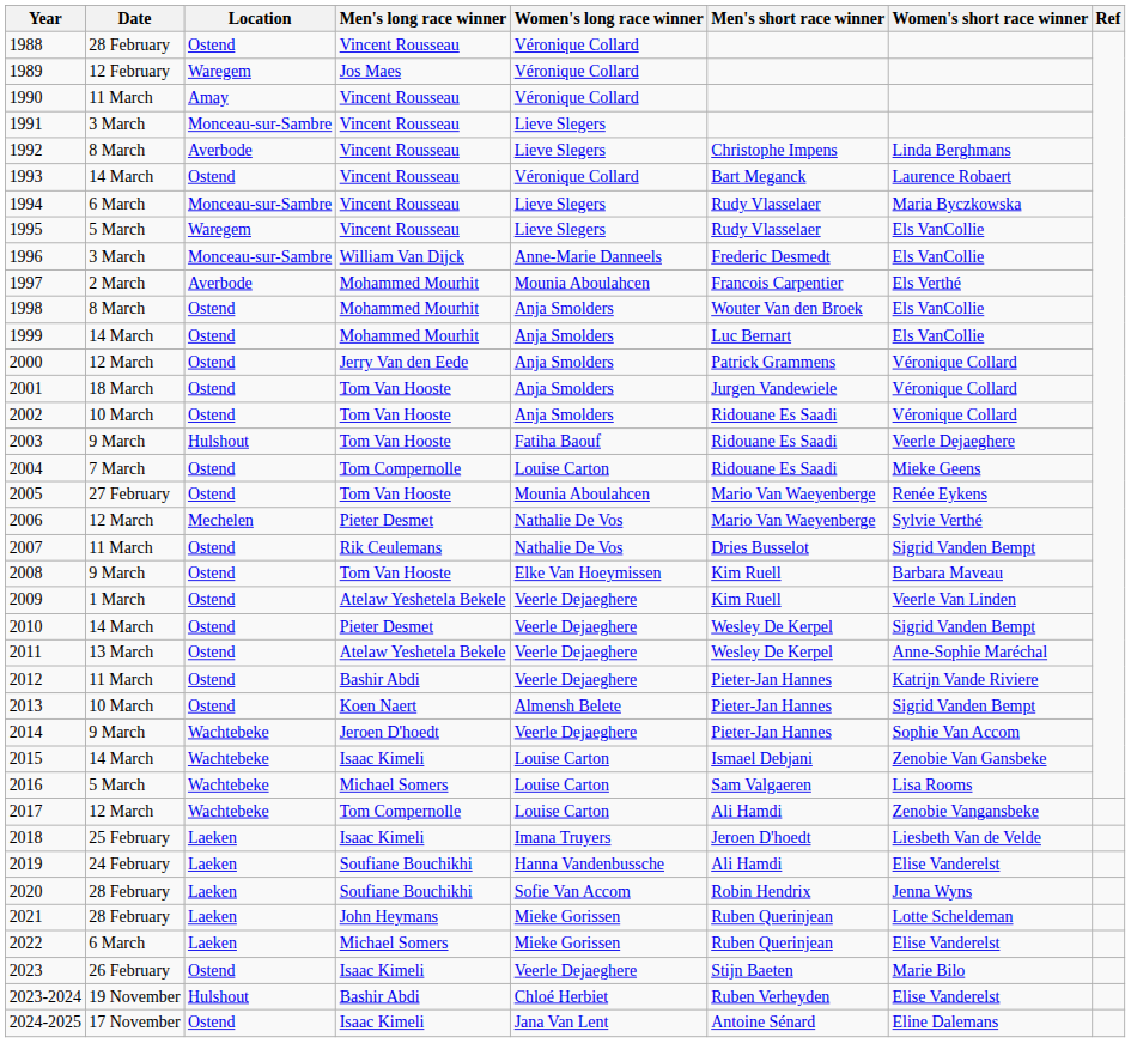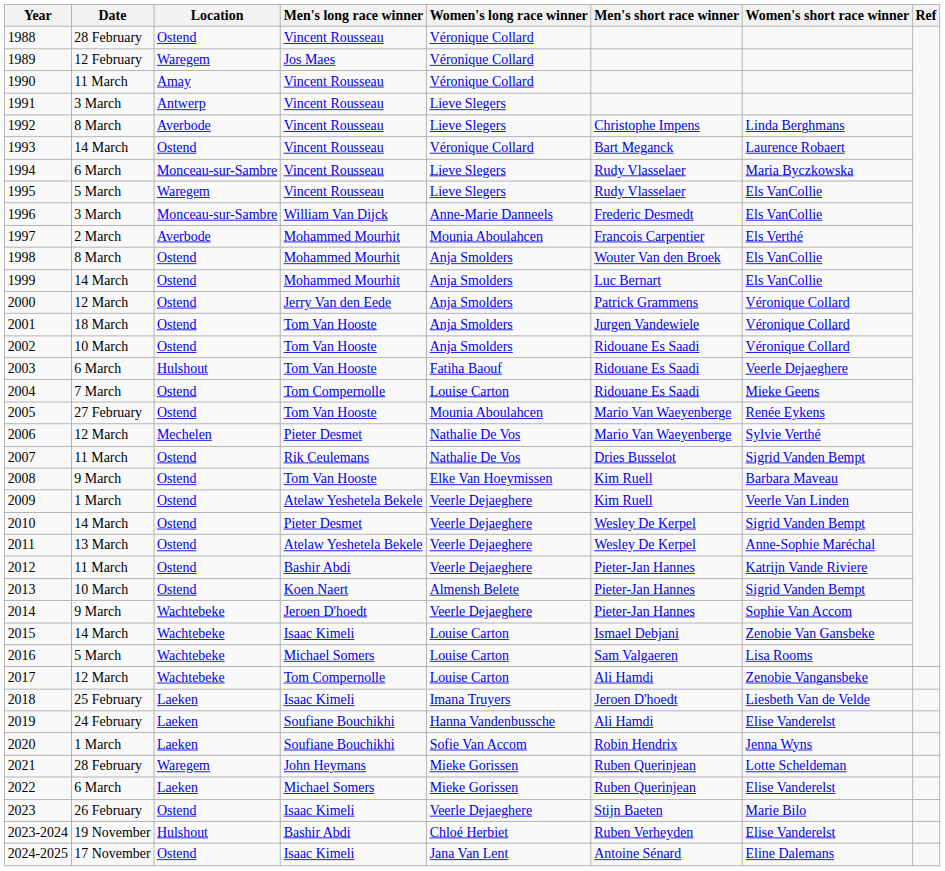 <table class="wikitable">
 <tr>
 <th>Year</th>
 <th>Date</th>
 <th>Location</th>
 <th>Men's long race winner</th>
 <th>Women's long race winner</th>
 <th>Men's short race winner</th>
 <th>Women's short race winner</th>
 <th>Ref</th>
 </tr>
 <tr>
 <td>1988</td>
 <td>28 February</td>
 <td><a href='#'>Ostend</a></td>
 <td><a href='#'>Vincent Rousseau</a></td>
 <td><a href='#'>Véronique Collard</a></td>
 <td></td>
 <td></td>
 </tr>
 <tr>
 <td>1989</td>
 <td>12 February</td>
 <td><a href='#'>Waregem</a></td>
 <td><a href='#'>Jos Maes</a></td>
 <td><a href='#'>Véronique Collard</a></td>
 <td></td>
 <td></td>
 </tr>
 <tr>
 <td>1990</td>
 <td>11 March</td>
 <td><a href='#'>Amay</a></td>
 <td><a href='#'>Vincent Rousseau</a></td>
 <td><a href='#'>Véronique Collard</a></td>
 <td></td>
 <td></td>
 </tr>
 <tr>
 <td>1991</td>
 <td>3 March</td>
-<td><a href='#'>Monceau-sur-Sambre</a></td>
+<td><a href='#'>Antwerp</a></td>
 <td><a href='#'>Vincent Rousseau</a></td>
 <td><a href='#'>Lieve Slegers</a></td>
 <td></td>
 <td></td>
 </tr>
 <tr>
 <td>1992</td>
 <td>8 March</td>
 <td><a href='#'>Averbode</a></td>
 <td><a href='#'>Vincent Rousseau</a></td>
 <td><a href='#'>Lieve Slegers</a></td>
 <td><a href='#'>Christophe Impens</a></td>
 <td><a href='#'>Linda Berghmans</a></td>
 </tr>
 <tr>
 <td>1993</td>
 <td>14 March</td>
 <td><a href='#'>Ostend</a></td>
 <td><a href='#'>Vincent Rousseau</a></td>
 <td><a href='#'>Véronique Collard</a></td>
 <td><a href='#'>Bart Meganck</a></td>
 <td><a href='#'>Laurence Robaert</a></td>
 </tr>
 <tr>
 <td>1994</td>
 <td>6 March</td>
 <td><a href='#'>Monceau-sur-Sambre</a></td>
 <td><a href='#'>Vincent Rousseau</a></td>
 <td><a href='#'>Lieve Slegers</a></td>
 <td><a href='#'>Rudy Vlasselaer</a></td>
 <td><a href='#'>Maria Byczkowska</a></td>
 </tr>
 <tr>
 <td>1995</td>
 <td>5 March</td>
 <td><a href='#'>Waregem</a></td>
 <td><a href='#'>Vincent Rousseau</a></td>
 <td><a href='#'>Lieve Slegers</a></td>
 <td><a href='#'>Rudy Vlasselaer</a></td>
 <td><a href='#'>Els VanCollie</a></td>
 </tr>
 <tr>
 <td>1996</td>
 <td>3 March</td>
 <td><a href='#'>Monceau-sur-Sambre</a></td>
 <td><a href='#'>William Van Dijck</a></td>
 <td><a href='#'>Anne-Marie Danneels</a></td>
 <td><a href='#'>Frederic Desmedt</a></td>
 <td><a href='#'>Els VanCollie</a></td>
 </tr>
 <tr>
 <td>1997</td>
 <td>2 March</td>
 <td><a href='#'>Averbode</a></td>
 <td><a href='#'>Mohammed Mourhit</a></td>
 <td><a href='#'>Mounia Aboulahcen</a></td>
 <td><a href='#'>Francois Carpentier</a></td>
 <td><a href='#'>Els Verthé</a></td>
 </tr>
 <tr>
 <td>1998</td>
 <td>8 March</td>
 <td><a href='#'>Ostend</a></td>
 <td><a href='#'>Mohammed Mourhit</a></td>
 <td><a href='#'>Anja Smolders</a></td>
 <td><a href='#'>Wouter Van den Broek</a></td>
 <td><a href='#'>Els VanCollie</a></td>
 </tr>
 <tr>
 <td>1999</td>
 <td>14 March</td>
 <td><a href='#'>Ostend</a></td>
 <td><a href='#'>Mohammed Mourhit</a></td>
 <td><a href='#'>Anja Smolders</a></td>
 <td><a href='#'>Luc Bernart</a></td>
 <td><a href='#'>Els VanCollie</a></td>
 </tr>
 <tr>
 <td>2000</td>
 <td>12 March</td>
 <td><a href='#'>Ostend</a></td>
 <td><a href='#'>Jerry Van den Eede</a></td>
 <td><a href='#'>Anja Smolders</a></td>
 <td><a href='#'>Patrick Grammens</a></td>
 <td><a href='#'>Véronique Collard</a></td>
 </tr>
 <tr>
 <td>2001</td>
 <td>18 March</td>
 <td><a href='#'>Ostend</a></td>
 <td><a href='#'>Tom Van Hooste</a></td>
 <td><a href='#'>Anja Smolders</a></td>
 <td><a href='#'>Jurgen Vandewiele</a></td>
 <td><a href='#'>Véronique Collard</a></td>
 </tr>
 <tr>
 <td>2002</td>
 <td>10 March</td>
 <td><a href='#'>Ostend</a></td>
 <td><a href='#'>Tom Van Hooste</a></td>
 <td><a href='#'>Anja Smolders</a></td>
 <td><a href='#'>Ridouane Es Saadi</a></td>
 <td><a href='#'>Véronique Collard</a></td>
 </tr>
 <tr>
 <td>2003</td>
-<td>9 March</td>
+<td>6 March</td>
 <td><a href='#'>Hulshout</a></td>
 <td><a href='#'>Tom Van Hooste</a></td>
 <td><a href='#'>Fatiha Baouf</a></td>
 <td><a href='#'>Ridouane Es Saadi</a></td>
 <td><a href='#'>Veerle Dejaeghere</a></td>
 </tr>
 <tr>
 <td>2004</td>
 <td>7 March</td>
 <td><a href='#'>Ostend</a></td>
 <td><a href='#'>Tom Compernolle</a></td>
 <td><a href='#'>Louise Carton</a></td>
 <td><a href='#'>Ridouane Es Saadi</a></td>
 <td><a href='#'>Mieke Geens</a></td>
 </tr>
 <tr>
 <td>2005</td>
 <td>27 February</td>
 <td><a href='#'>Ostend</a></td>
 <td><a href='#'>Tom Van Hooste</a></td>
 <td><a href='#'>Mounia Aboulahcen</a></td>
 <td><a href='#'>Mario Van Waeyenberge</a></td>
 <td><a href='#'>Renée Eykens</a></td>
 </tr>
 <tr>
 <td>2006</td>
 <td>12 March</td>
 <td><a href='#'>Mechelen</a></td>
 <td><a href='#'>Pieter Desmet</a></td>
 <td><a href='#'>Nathalie De Vos</a></td>
 <td><a href='#'>Mario Van Waeyenberge</a></td>
 <td><a href='#'>Sylvie Verthé</a></td>
 </tr>
 <tr>
 <td>2007</td>
 <td>11 March</td>
 <td><a href='#'>Ostend</a></td>
 <td><a href='#'>Rik Ceulemans</a></td>
 <td><a href='#'>Nathalie De Vos</a></td>
 <td><a href='#'>Dries Busselot</a></td>
 <td><a href='#'>Sigrid Vanden Bempt</a></td>
 </tr>
 <tr>
 <td>2008</td>
 <td>9 March</td>
 <td><a href='#'>Ostend</a></td>
 <td><a href='#'>Tom Van Hooste</a></td>
 <td><a href='#'>Elke Van Hoeymissen</a></td>
 <td><a href='#'>Kim Ruell</a></td>
 <td><a href='#'>Barbara Maveau</a></td>
 </tr>
 <tr>
 <td>2009</td>
 <td>1 March</td>
 <td><a href='#'>Ostend</a></td>
 <td><a href='#'>Atelaw Yeshetela Bekele</a></td>
 <td><a href='#'>Veerle Dejaeghere</a></td>
 <td><a href='#'>Kim Ruell</a></td>
 <td><a href='#'>Veerle Van Linden</a></td>
 </tr>
 <tr>
 <td>2010</td>
 <td>14 March</td>
 <td><a href='#'>Ostend</a></td>
 <td><a href='#'>Pieter Desmet</a></td>
 <td><a href='#'>Veerle Dejaeghere</a></td>
 <td><a href='#'>Wesley De Kerpel</a></td>
 <td><a href='#'>Sigrid Vanden Bempt</a></td>
 </tr>
 <tr>
 <td>2011</td>
 <td>13 March</td>
 <td><a href='#'>Ostend</a></td>
 <td><a href='#'>Atelaw Yeshetela Bekele</a></td>
 <td><a href='#'>Veerle Dejaeghere</a></td>
 <td><a href='#'>Wesley De Kerpel</a></td>
 <td><a href='#'>Anne-Sophie Maréchal</a></td>
 </tr>
 <tr>
 <td>2012</td>
 <td>11 March</td>
 <td><a href='#'>Ostend</a></td>
 <td><a href='#'>Bashir Abdi</a></td>
 <td><a href='#'>Veerle Dejaeghere</a></td>
 <td><a href='#'>Pieter-Jan Hannes</a></td>
 <td><a href='#'>Katrijn Vande Riviere</a></td>
 </tr>
 <tr>
 <td>2013</td>
 <td>10 March</td>
 <td><a href='#'>Ostend</a></td>
 <td><a href='#'>Koen Naert</a></td>
 <td><a href='#'>Almensh Belete</a></td>
 <td><a href='#'>Pieter-Jan Hannes</a></td>
 <td><a href='#'>Sigrid Vanden Bempt</a></td>
 </tr>
 <tr>
 <td>2014</td>
 <td>9 March</td>
 <td><a href='#'>Wachtebeke</a></td>
 <td><a href='#'>Jeroen D'hoedt</a></td>
 <td><a href='#'>Veerle Dejaeghere</a></td>
 <td><a href='#'>Pieter-Jan Hannes</a></td>
 <td><a href='#'>Sophie Van Accom</a></td>
 </tr>
 <tr>
 <td>2015</td>
 <td>14 March</td>
 <td><a href='#'>Wachtebeke</a></td>
 <td><a href='#'>Isaac Kimeli</a></td>
 <td><a href='#'>Louise Carton</a></td>
 <td><a href='#'>Ismael Debjani</a></td>
 <td><a href='#'>Zenobie Van Gansbeke</a></td>
 </tr>
 <tr>
 <td>2016</td>
 <td>5 March</td>
 <td><a href='#'>Wachtebeke</a></td>
 <td><a href='#'>Michael Somers</a></td>
 <td><a href='#'>Louise Carton</a></td>
 <td><a href='#'>Sam Valgaeren</a></td>
 <td><a href='#'>Lisa Rooms</a></td>
 </tr>
 <tr>
 <td>2017</td>
 <td>12 March</td>
 <td><a href='#'>Wachtebeke</a></td>
 <td><a href='#'>Tom Compernolle</a></td>
 <td><a href='#'>Louise Carton</a></td>
 <td><a href='#'>Ali Hamdi</a></td>
 <td><a href='#'>Zenobie Vangansbeke</a></td>
 <td></td>
 </tr>
 <tr>
 <td>2018</td>
 <td>25 February</td>
 <td><a href='#'>Laeken</a></td>
 <td><a href='#'>Isaac Kimeli</a></td>
 <td><a href='#'>Imana Truyers</a></td>
 <td><a href='#'>Jeroen D'hoedt</a></td>
 <td><a href='#'>Liesbeth Van de Velde</a></td>
 <td></td>
 </tr>
 <tr>
 <td>2019</td>
 <td>24 February</td>
 <td><a href='#'>Laeken</a></td>
 <td><a href='#'>Soufiane Bouchikhi</a></td>
 <td><a href='#'>Hanna Vandenbussche</a></td>
 <td><a href='#'>Ali Hamdi</a></td>
 <td><a href='#'>Elise Vanderelst</a></td>
 <td></td>
 </tr>
 <tr>
 <td>2020</td>
-<td>28 February</td>
+<td>1 March</td>
 <td><a href='#'>Laeken</a></td>
 <td><a href='#'>Soufiane Bouchikhi</a></td>
 <td><a href='#'>Sofie Van Accom</a></td>
 <td><a href='#'>Robin Hendrix</a></td>
 <td><a href='#'>Jenna Wyns</a></td>
 <td></td>
 </tr>
 <tr>
 <td>2021</td>
 <td>28 February</td>
-<td><a href='#'>Laeken</a></td>
+<td><a href='#'>Waregem</a></td>
 <td><a href='#'>John Heymans</a></td>
 <td><a href='#'>Mieke Gorissen</a></td>
 <td><a href='#'>Ruben Querinjean</a></td>
 <td><a href='#'>Lotte Scheldeman</a></td>
 <td></td>
 </tr>
 <tr>
 <td>2022</td>
 <td>6 March</td>
 <td><a href='#'>Laeken</a></td>
 <td><a href='#'>Michael Somers</a></td>
 <td><a href='#'>Mieke Gorissen</a></td>
 <td><a href='#'>Ruben Querinjean</a></td>
 <td><a href='#'>Elise Vanderelst</a></td>
 <td></td>
 </tr>
 <tr>
 <td>2023</td>
 <td>26 February</td>
 <td><a href='#'>Ostend</a></td>
 <td><a href='#'>Isaac Kimeli</a></td>
 <td><a href='#'>Veerle Dejaeghere</a></td>
 <td><a href='#'>Stijn Baeten</a></td>
 <td><a href='#'>Marie Bilo</a></td>
 <td></td>
 </tr>
 <tr>
 <td>2023-2024</td>
 <td>19 November</td>
 <td><a href='#'>Hulshout</a></td>
 <td><a href='#'>Bashir Abdi</a></td>
 <td><a href='#'>Chloé Herbiet</a></td>
 <td><a href='#'>Ruben Verheyden</a></td>
 <td><a href='#'>Elise Vanderelst</a></td>
 <td></td>
 </tr>
 <tr>
 <td>2024-2025</td>
 <td>17 November</td>
 <td><a href='#'>Ostend</a></td>
 <td><a href='#'>Isaac Kimeli</a></td>
 <td><a href='#'>Jana Van Lent</a></td>
 <td><a href='#'>Antoine Sénard</a></td>
 <td><a href='#'>Eline Dalemans</a></td>
 <td></td>
 </tr>
 </table>
